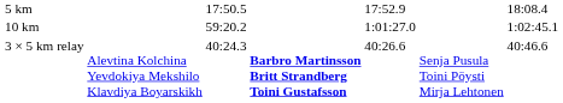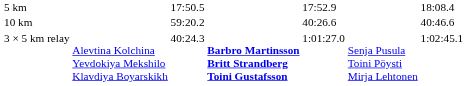 <table>
 <tr valign="top">
 <td>5 km<br></td>
 <td></td>
 <td>17:50.5</td>
 <td></td>
 <td>17:52.9</td>
 <td></td>
 <td>18:08.4</td>
 </tr>
 <tr valign="top">
 <td>10 km<br></td>
 <td></td>
 <td>59:20.2</td>
 <td></td>
-<td>1:01:27.0</td>
+<td>40:26.6</td>
 <td></td>
-<td>1:02:45.1</td>
+<td>40:46.6</td>
 </tr>
 <tr valign="top">
 <td>3 × 5 km relay<br></td>
 <td><br><a href='#'>Alevtina Kolchina</a><br><a href='#'>Yevdokiya Mekshilo</a><br><a href='#'>Klavdiya Boyarskikh</a></td>
 <td>40:24.3</td>
 <td><strong><br><a href='#'>Barbro Martinsson</a><br><a href='#'>Britt Strandberg</a><br><a href='#'>Toini Gustafsson</a></strong></td>
-<td>40:26.6</td>
+<td>1:01:27.0</td>
 <td><br><a href='#'>Senja Pusula</a><br><a href='#'>Toini Pöysti</a><br><a href='#'>Mirja Lehtonen</a></td>
-<td>40:46.6</td>
+<td>1:02:45.1</td>
 </tr>
 </table>
